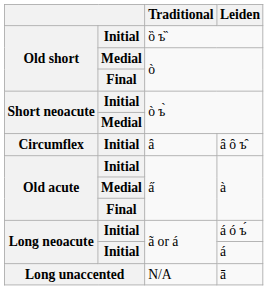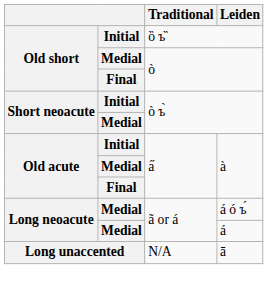 <table class="wikitable">
 <tr>
 <th colspan="2"></th>
 <th>Traditional</th>
 <th>Leiden</th>
 </tr>
 <tr>
 <th rowspan="3">Old short</th>
 <th>Initial</th>
 <td colspan="2">ȍ ъ̏</td>
 </tr>
 <tr>
 <th>Medial</th>
 <td rowspan="2" colspan="2">ò</td>
 </tr>
 <tr>
 <th>Final</th>
 </tr>
 <tr>
 <th rowspan="2">Short neoacute</th>
 <th>Initial</th>
 <td rowspan="2" colspan="2">ò ъ̀</td>
 </tr>
 <tr>
 <th>Medial</th>
 </tr>
 <tr>
-<th>Circumflex</th>
-<th>Initial</th>
-<td>ȃ</td>
-<td>ȃ ȏ ъ̑</td>
-</tr>
-<tr>
 <th rowspan="3">Old acute</th>
 <th>Initial</th>
 <td rowspan="3">a̋</td>
 <td rowspan="3">à</td>
 </tr>
 <tr>
 <th>Medial</th>
 </tr>
 <tr>
 <th>Final</th>
 </tr>
 <tr>
 <th rowspan="2">Long neoacute</th>
-<th>Initial</th>
+<th>Medial</th>
 <td rowspan="2">ã or á</td>
 <td>á ó ъ́</td>
 </tr>
 <tr>
-<th>Initial</th>
+<th>Medial</th>
 <td>á</td>
 </tr>
 <tr>
 <th colspan="2">Long unaccented</th>
 <td>N/A</td>
 <td>ā</td>
 </tr>
 </table>
